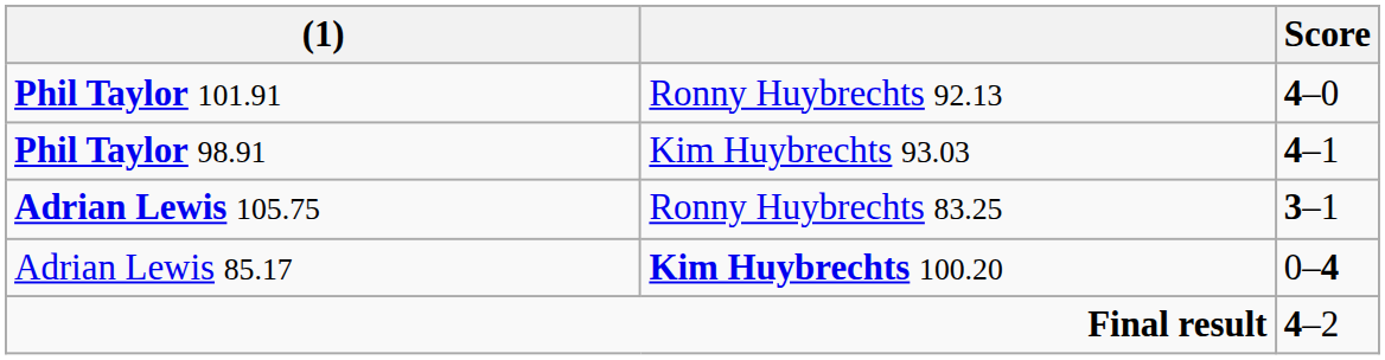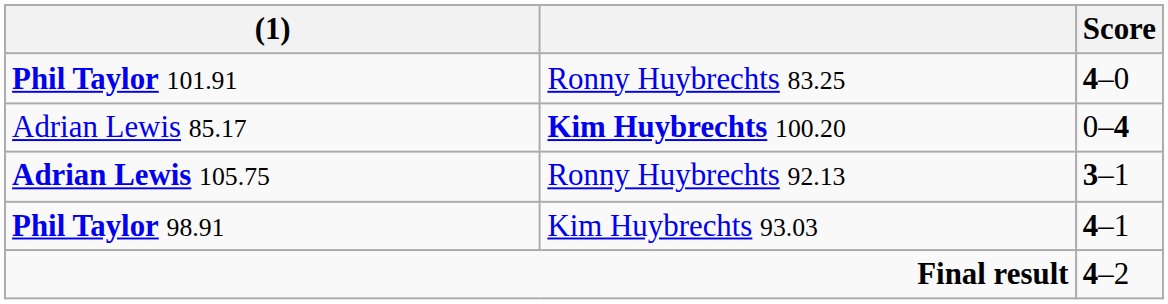 <table class="wikitable">
 <tr>
 <th width=270><strong></strong> (1)</th>
 <th width=270></th>
 <th>Score</th>
 </tr>
 <tr>
 <td><strong><a href='#'>Phil Taylor</a></strong> <small><span>101.91</span></small></td>
+<td><a href='#'>Ronny Huybrechts</a> <small><span>83.25</span></small></td>
+<td><strong>4</strong>–0</td>
+</tr>
+<tr>
+<td><a href='#'>Adrian Lewis</a> <small><span>85.17</span></small></td>
+<td><strong><a href='#'>Kim Huybrechts</a></strong> <small><span>100.20</span></small></td>
+<td>0–<strong>4</strong></td>
+</tr>
+<tr>
+<td><strong><a href='#'>Adrian Lewis</a></strong> <small><span>105.75</span></small></td>
 <td><a href='#'>Ronny Huybrechts</a> <small><span>92.13</span></small></td>
-<td><strong>4</strong>–0</td>
+<td><strong>3</strong>–1</td>
 </tr>
 <tr>
 <td><strong><a href='#'>Phil Taylor</a></strong> <small><span>98.91</span></small></td>
 <td><a href='#'>Kim Huybrechts</a> <small><span>93.03</span></small></td>
 <td><strong>4</strong>–1</td>
 </tr>
 <tr>
-<td><strong><a href='#'>Adrian Lewis</a></strong> <small><span>105.75</span></small></td>
-<td><a href='#'>Ronny Huybrechts</a> <small><span>83.25</span></small></td>
-<td><strong>3</strong>–1</td>
-</tr>
-<tr>
-<td><a href='#'>Adrian Lewis</a> <small><span>85.17</span></small></td>
-<td><strong><a href='#'>Kim Huybrechts</a></strong> <small><span>100.20</span></small></td>
-<td>0–<strong>4</strong></td>
-</tr>
-<tr>
 <td colspan="2" align="right"><strong>Final result</strong></td>
 <td><strong>4</strong>–2</td>
 </tr>
 </table>
